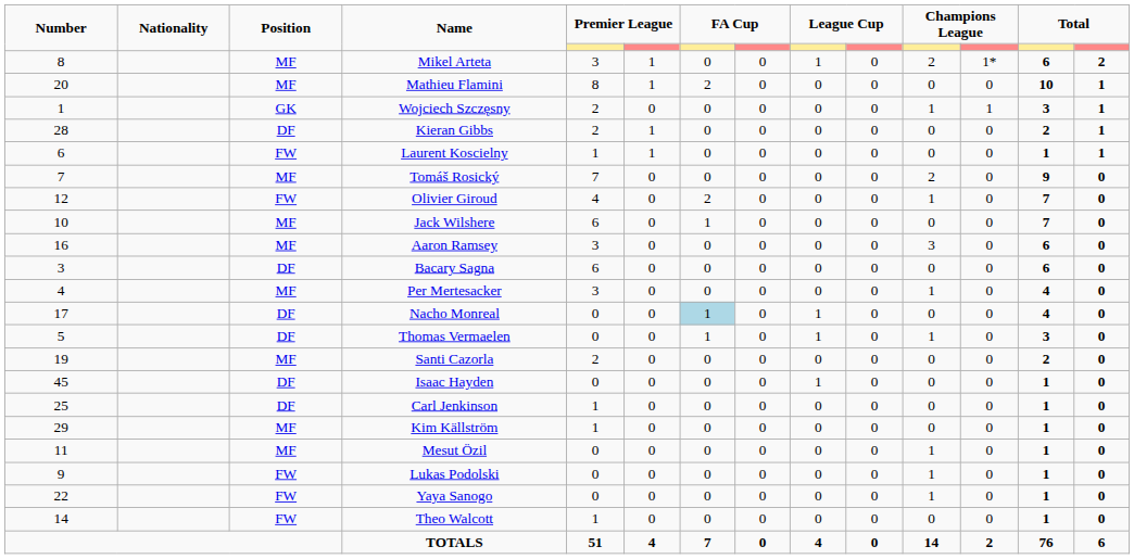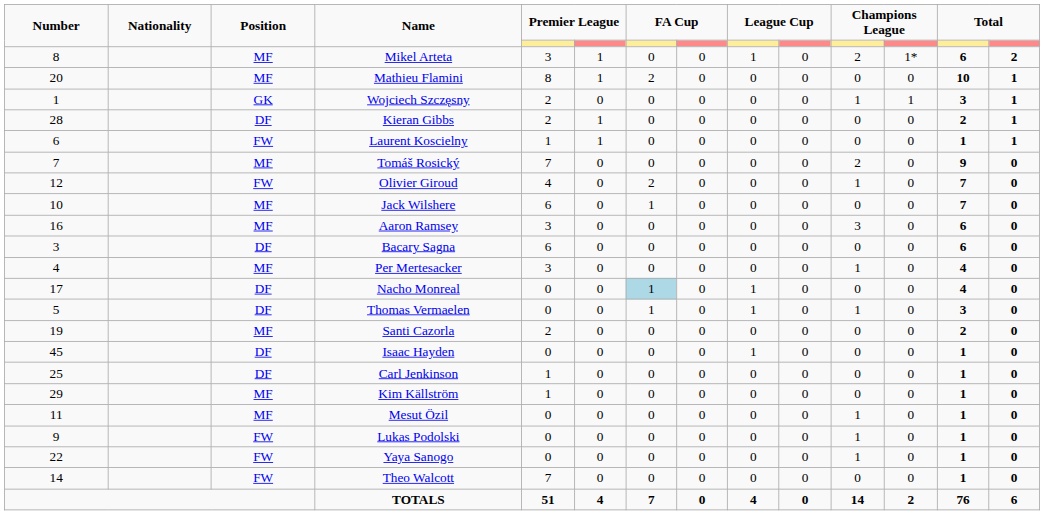 <table class="wikitable" style="text-align:center;">
 <tr style="text-align:center;">
 <td rowspan="2"  style="width:10%; "><strong>Number</strong></td>
 <td rowspan="2"  style="width:10%; "><strong>Nationality</strong></td>
 <td rowspan="2"  style="width:10%; "><strong>Position</strong></td>
 <td rowspan="2"  style="width:20%; "><strong>Name</strong></td>
 <td colspan="2"><strong>Premier League</strong></td>
 <td colspan="2"><strong>FA Cup</strong></td>
 <td colspan="2"><strong>League Cup</strong></td>
 <td colspan="2"><strong>Champions League</strong></td>
 <td colspan="2"><strong>Total</strong></td>
 </tr>
 <tr>
 <th style="width:60px; background:#fe9;"></th>
 <th style="width:60px; background:#ff8888;"></th>
 <th style="width:60px; background:#fe9;"></th>
 <th style="width:60px; background:#ff8888;"></th>
 <th style="width:60px; background:#fe9;"></th>
 <th style="width:60px; background:#ff8888;"></th>
 <th style="width:60px; background:#fe9;"></th>
 <th style="width:60px; background:#ff8888;"></th>
 <th style="width:60px; background:#fe9;"></th>
 <th style="width:60px; background:#ff8888;"></th>
 </tr>
 <tr>
 <td>8</td>
 <td></td>
 <td><a href='#'>MF</a></td>
 <td><a href='#'>Mikel Arteta</a></td>
 <td>3</td>
 <td>1</td>
 <td>0</td>
 <td>0</td>
 <td>1</td>
 <td>0</td>
 <td>2</td>
 <td>1*</td>
 <td><strong>6</strong></td>
 <td><strong>2</strong></td>
 </tr>
 <tr>
 <td>20</td>
 <td></td>
 <td><a href='#'>MF</a></td>
 <td><a href='#'>Mathieu Flamini</a></td>
 <td>8</td>
 <td>1</td>
 <td>2</td>
 <td>0</td>
 <td>0</td>
 <td>0</td>
 <td>0</td>
 <td>0</td>
 <td><strong>10</strong></td>
 <td><strong>1</strong></td>
 </tr>
 <tr>
 <td>1</td>
 <td></td>
 <td><a href='#'>GK</a></td>
 <td><a href='#'>Wojciech Szczęsny</a></td>
 <td>2</td>
 <td>0</td>
 <td>0</td>
 <td>0</td>
 <td>0</td>
 <td>0</td>
 <td>1</td>
 <td>1</td>
 <td><strong>3</strong></td>
 <td><strong>1</strong></td>
 </tr>
 <tr>
 <td>28</td>
 <td></td>
 <td><a href='#'>DF</a></td>
 <td><a href='#'>Kieran Gibbs</a></td>
 <td>2</td>
 <td>1</td>
 <td>0</td>
 <td>0</td>
 <td>0</td>
 <td>0</td>
 <td>0</td>
 <td>0</td>
 <td><strong>2</strong></td>
 <td><strong>1</strong></td>
 </tr>
 <tr>
 <td>6</td>
 <td></td>
 <td><a href='#'>FW</a></td>
 <td><a href='#'>Laurent Koscielny</a></td>
 <td>1</td>
 <td>1</td>
 <td>0</td>
 <td>0</td>
 <td>0</td>
 <td>0</td>
 <td>0</td>
 <td>0</td>
 <td><strong>1</strong></td>
 <td><strong>1</strong></td>
 </tr>
 <tr>
 <td>7</td>
 <td></td>
 <td><a href='#'>MF</a></td>
 <td><a href='#'>Tomáš Rosický</a></td>
 <td>7</td>
 <td>0</td>
 <td>0</td>
 <td>0</td>
 <td>0</td>
 <td>0</td>
 <td>2</td>
 <td>0</td>
 <td><strong>9</strong></td>
 <td><strong>0</strong></td>
 </tr>
 <tr>
 <td>12</td>
 <td></td>
 <td><a href='#'>FW</a></td>
 <td><a href='#'>Olivier Giroud</a></td>
 <td>4</td>
 <td>0</td>
 <td>2</td>
 <td>0</td>
 <td>0</td>
 <td>0</td>
 <td>1</td>
 <td>0</td>
 <td><strong>7</strong></td>
 <td><strong>0</strong></td>
 </tr>
 <tr>
 <td>10</td>
 <td></td>
 <td><a href='#'>MF</a></td>
 <td><a href='#'>Jack Wilshere</a></td>
 <td>6</td>
 <td>0</td>
 <td>1</td>
 <td>0</td>
 <td>0</td>
 <td>0</td>
 <td>0</td>
 <td>0</td>
 <td><strong>7</strong></td>
 <td><strong>0</strong></td>
 </tr>
 <tr>
 <td>16</td>
 <td></td>
 <td><a href='#'>MF</a></td>
 <td><a href='#'>Aaron Ramsey</a></td>
 <td>3</td>
 <td>0</td>
 <td>0</td>
 <td>0</td>
 <td>0</td>
 <td>0</td>
 <td>3</td>
 <td>0</td>
 <td><strong>6</strong></td>
 <td><strong>0</strong></td>
 </tr>
 <tr>
 <td>3</td>
 <td></td>
 <td><a href='#'>DF</a></td>
 <td><a href='#'>Bacary Sagna</a></td>
 <td>6</td>
 <td>0</td>
 <td>0</td>
 <td>0</td>
 <td>0</td>
 <td>0</td>
 <td>0</td>
 <td>0</td>
 <td><strong>6</strong></td>
 <td><strong>0</strong></td>
 </tr>
 <tr>
 <td>4</td>
 <td></td>
 <td><a href='#'>MF</a></td>
 <td><a href='#'>Per Mertesacker</a></td>
 <td>3</td>
 <td>0</td>
 <td>0</td>
 <td>0</td>
 <td>0</td>
 <td>0</td>
 <td>1</td>
 <td>0</td>
 <td><strong>4</strong></td>
 <td><strong>0</strong></td>
 </tr>
 <tr>
 <td>17</td>
 <td></td>
 <td><a href='#'>DF</a></td>
 <td><a href='#'>Nacho Monreal</a></td>
 <td>0</td>
 <td>0</td>
 <td style="background: lightblue;">1</td>
 <td>0</td>
 <td>1</td>
 <td>0</td>
 <td>0</td>
 <td>0</td>
 <td><strong>4</strong></td>
 <td><strong>0</strong></td>
 </tr>
 <tr>
 <td>5</td>
 <td></td>
 <td><a href='#'>DF</a></td>
 <td><a href='#'>Thomas Vermaelen</a></td>
 <td>0</td>
 <td>0</td>
 <td>1</td>
 <td>0</td>
 <td>1</td>
 <td>0</td>
 <td>1</td>
 <td>0</td>
 <td><strong>3</strong></td>
 <td><strong>0</strong></td>
 </tr>
 <tr>
 <td>19</td>
 <td></td>
 <td><a href='#'>MF</a></td>
 <td><a href='#'>Santi Cazorla</a></td>
 <td>2</td>
 <td>0</td>
 <td>0</td>
 <td>0</td>
 <td>0</td>
 <td>0</td>
 <td>0</td>
 <td>0</td>
 <td><strong>2</strong></td>
 <td><strong>0</strong></td>
 </tr>
 <tr>
 <td>45</td>
 <td></td>
 <td><a href='#'>DF</a></td>
 <td><a href='#'>Isaac Hayden</a></td>
 <td>0</td>
 <td>0</td>
 <td>0</td>
 <td>0</td>
 <td>1</td>
 <td>0</td>
 <td>0</td>
 <td>0</td>
 <td><strong>1</strong></td>
 <td><strong>0</strong></td>
 </tr>
 <tr>
 <td>25</td>
 <td></td>
 <td><a href='#'>DF</a></td>
 <td><a href='#'>Carl Jenkinson</a></td>
 <td>1</td>
 <td>0</td>
 <td>0</td>
 <td>0</td>
 <td>0</td>
 <td>0</td>
 <td>0</td>
 <td>0</td>
 <td><strong>1</strong></td>
 <td><strong>0</strong></td>
 </tr>
 <tr>
 <td>29</td>
 <td></td>
 <td><a href='#'>MF</a></td>
 <td><a href='#'>Kim Källström</a></td>
 <td>1</td>
 <td>0</td>
 <td>0</td>
 <td>0</td>
 <td>0</td>
 <td>0</td>
 <td>0</td>
 <td>0</td>
 <td><strong>1</strong></td>
 <td><strong>0</strong></td>
 </tr>
 <tr>
 <td>11</td>
 <td></td>
 <td><a href='#'>MF</a></td>
 <td><a href='#'>Mesut Özil</a></td>
 <td>0</td>
 <td>0</td>
 <td>0</td>
 <td>0</td>
 <td>0</td>
 <td>0</td>
 <td>1</td>
 <td>0</td>
 <td><strong>1</strong></td>
 <td><strong>0</strong></td>
 </tr>
 <tr>
 <td>9</td>
 <td></td>
 <td><a href='#'>FW</a></td>
 <td><a href='#'>Lukas Podolski</a></td>
 <td>0</td>
 <td>0</td>
 <td>0</td>
 <td>0</td>
 <td>0</td>
 <td>0</td>
 <td>1</td>
 <td>0</td>
 <td><strong>1</strong></td>
 <td><strong>0</strong></td>
 </tr>
 <tr>
 <td>22</td>
 <td></td>
 <td><a href='#'>FW</a></td>
 <td><a href='#'>Yaya Sanogo</a></td>
 <td>0</td>
 <td>0</td>
 <td>0</td>
 <td>0</td>
 <td>0</td>
 <td>0</td>
 <td>1</td>
 <td>0</td>
 <td><strong>1</strong></td>
 <td><strong>0</strong></td>
 </tr>
 <tr>
 <td>14</td>
 <td></td>
 <td><a href='#'>FW</a></td>
 <td><a href='#'>Theo Walcott</a></td>
-<td>1</td>
+<td>7</td>
 <td>0</td>
 <td>0</td>
 <td>0</td>
 <td>0</td>
 <td>0</td>
 <td>0</td>
 <td>0</td>
 <td><strong>1</strong></td>
 <td><strong>0</strong></td>
 </tr>
 <tr>
 <td colspan="3"></td>
 <td><strong>TOTALS</strong></td>
 <td><strong>51</strong></td>
 <td><strong>4</strong></td>
 <td><strong>7</strong></td>
 <td><strong>0</strong></td>
 <td><strong>4</strong></td>
 <td><strong>0</strong></td>
 <td><strong>14</strong></td>
 <td><strong>2</strong></td>
 <td><strong>76</strong></td>
 <td><strong>6</strong></td>
 </tr>
 </table>
